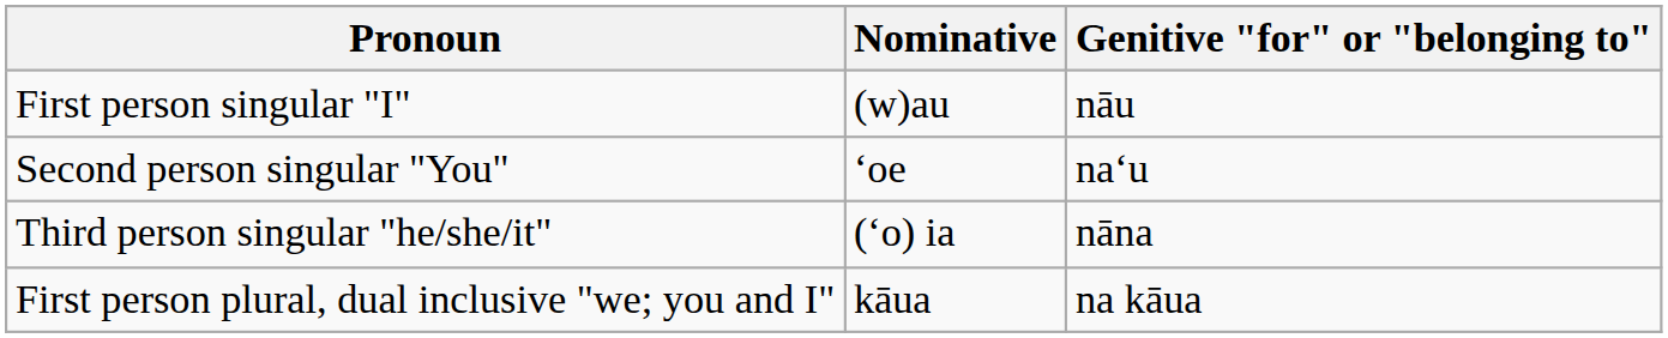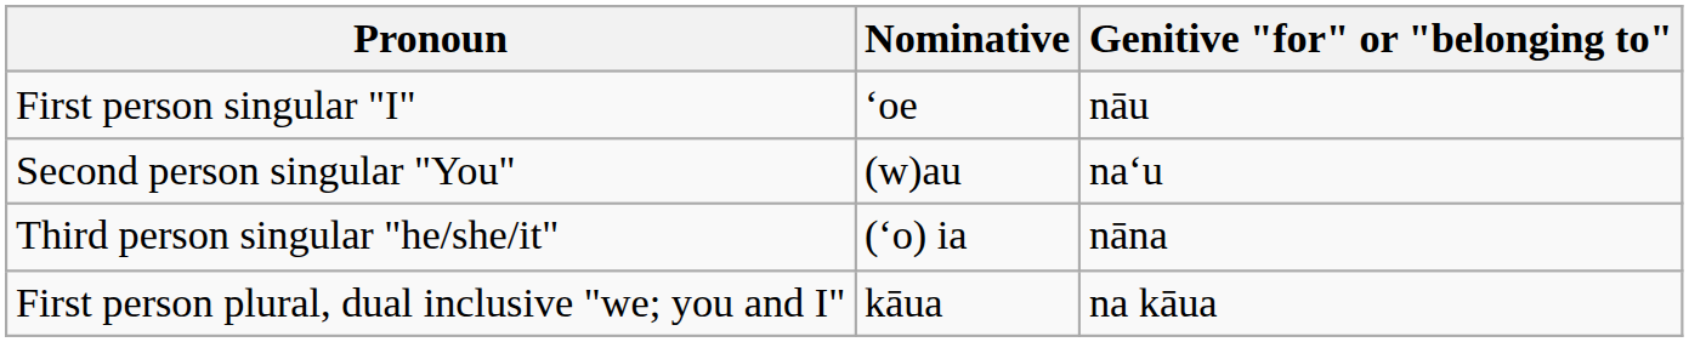 <table class="wikitable">
 <tr>
 <th>Pronoun</th>
 <th>Nominative</th>
 <th>Genitive "for" or "belonging to"</th>
 </tr>
 <tr>
 <td>First person singular "I"</td>
-<td>(w)au</td>
+<td>ʻoe</td>
 <td>nāu</td>
 </tr>
 <tr>
 <td>Second person singular "You"</td>
-<td>ʻoe</td>
+<td>(w)au</td>
 <td>naʻu</td>
 </tr>
 <tr>
 <td>Third person singular "he/she/it"</td>
 <td>(ʻo) ia</td>
 <td>nāna</td>
 </tr>
 <tr>
 <td>First person plural, dual inclusive "we; you and I"</td>
 <td>kāua</td>
 <td>na kāua</td>
 </tr>
 </table>
